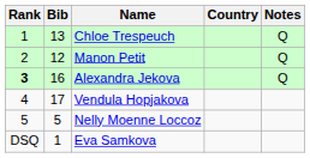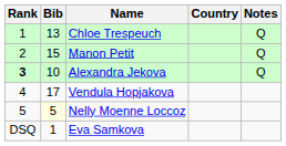 <table class="wikitable" style="text-align:center;">
 <tr>
 <th>Rank</th>
 <th>Bib</th>
 <th>Name</th>
 <th>Country</th>
 <th>Notes</th>
 </tr>
 <tr bgcolor="#ccffcc">
 <td>1</td>
 <td>13</td>
 <td align=left><a href='#'>Chloe Trespeuch</a></td>
 <td align=left></td>
 <td>Q</td>
 </tr>
 <tr bgcolor="#ccffcc">
 <td>2</td>
-<td>12</td>
+<td>15</td>
 <td align=left><a href='#'>Manon Petit</a></td>
 <td align=left></td>
 <td>Q</td>
 </tr>
 <tr bgcolor="#ccffcc">
 <td><strong>3</strong></td>
-<td>16</td>
+<td>10</td>
 <td align=left><a href='#'>Alexandra Jekova</a></td>
 <td align=left></td>
 <td>Q</td>
 </tr>
 <tr>
 <td>4</td>
 <td>17</td>
 <td align=left><a href='#'>Vendula Hopjakova</a></td>
 <td align=left></td>
 <td></td>
 </tr>
 <tr>
 <td>5</td>
-<td>5</td>
+<td style="background: lightyellow;">5</td>
 <td align=left><a href='#'>Nelly Moenne Loccoz</a></td>
 <td align=left></td>
 <td></td>
 </tr>
 <tr>
 <td>DSQ</td>
 <td>1</td>
 <td align=left><a href='#'>Eva Samkova</a></td>
 <td align=left></td>
 <td></td>
 </tr>
 </table>
